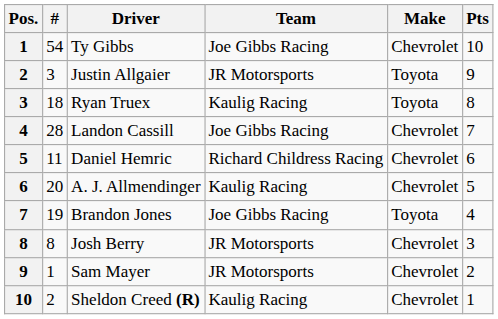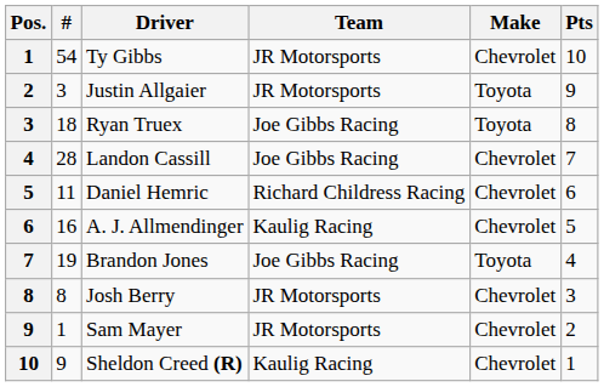 <table class="wikitable" style="font-size:95%">
 <tr>
 <th>Pos.</th>
 <th>#</th>
 <th>Driver</th>
 <th>Team</th>
 <th>Make</th>
 <th>Pts</th>
 </tr>
 <tr>
 <th>1</th>
 <td>54</td>
 <td>Ty Gibbs</td>
-<td>Joe Gibbs Racing</td>
+<td>JR Motorsports</td>
 <td>Chevrolet</td>
 <td>10</td>
 </tr>
 <tr>
 <th>2</th>
 <td>3</td>
 <td>Justin Allgaier</td>
 <td>JR Motorsports</td>
 <td>Toyota</td>
 <td>9</td>
 </tr>
 <tr>
 <th>3</th>
 <td>18</td>
 <td>Ryan Truex</td>
-<td>Kaulig Racing</td>
+<td>Joe Gibbs Racing</td>
 <td>Toyota</td>
 <td>8</td>
 </tr>
 <tr>
 <th>4</th>
 <td>28</td>
 <td>Landon Cassill</td>
 <td>Joe Gibbs Racing</td>
 <td>Chevrolet</td>
 <td>7</td>
 </tr>
 <tr>
 <th>5</th>
 <td>11</td>
 <td>Daniel Hemric</td>
 <td>Richard Childress Racing</td>
 <td>Chevrolet</td>
 <td>6</td>
 </tr>
 <tr>
 <th>6</th>
-<td>20</td>
+<td>16</td>
 <td>A. J. Allmendinger</td>
 <td>Kaulig Racing</td>
 <td>Chevrolet</td>
 <td>5</td>
 </tr>
 <tr>
 <th>7</th>
 <td>19</td>
 <td>Brandon Jones</td>
 <td>Joe Gibbs Racing</td>
 <td>Toyota</td>
 <td>4</td>
 </tr>
 <tr>
 <th>8</th>
 <td>8</td>
 <td>Josh Berry</td>
 <td>JR Motorsports</td>
 <td>Chevrolet</td>
 <td>3</td>
 </tr>
 <tr>
 <th>9</th>
 <td>1</td>
 <td>Sam Mayer</td>
 <td>JR Motorsports</td>
 <td>Chevrolet</td>
 <td>2</td>
 </tr>
 <tr>
 <th>10</th>
-<td>2</td>
+<td>9</td>
 <td>Sheldon Creed <strong>(R)</strong></td>
 <td>Kaulig Racing</td>
 <td>Chevrolet</td>
 <td>1</td>
 </tr>
 </table>
